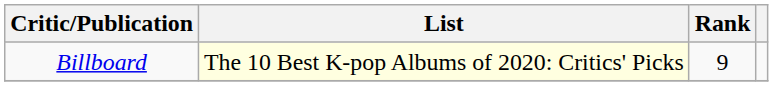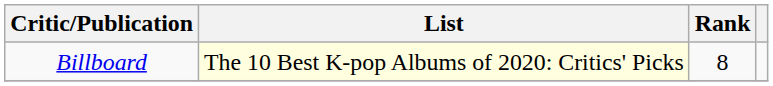 <table class="wikitable">
 <tr>
 <th>Critic/Publication</th>
 <th>List</th>
 <th>Rank</th>
 <th></th>
 </tr>
 <tr>
 <td align="center"><em><a href='#'>Billboard</a></em></td>
 <td align="center" style="background: lightyellow;">The 10 Best K-pop Albums of 2020: Critics' Picks</td>
-<td align="center">9</td>
+<td align="center">8</td>
 <td align="center"></td>
 </tr>
 <tr>
 </tr>
 </table>
